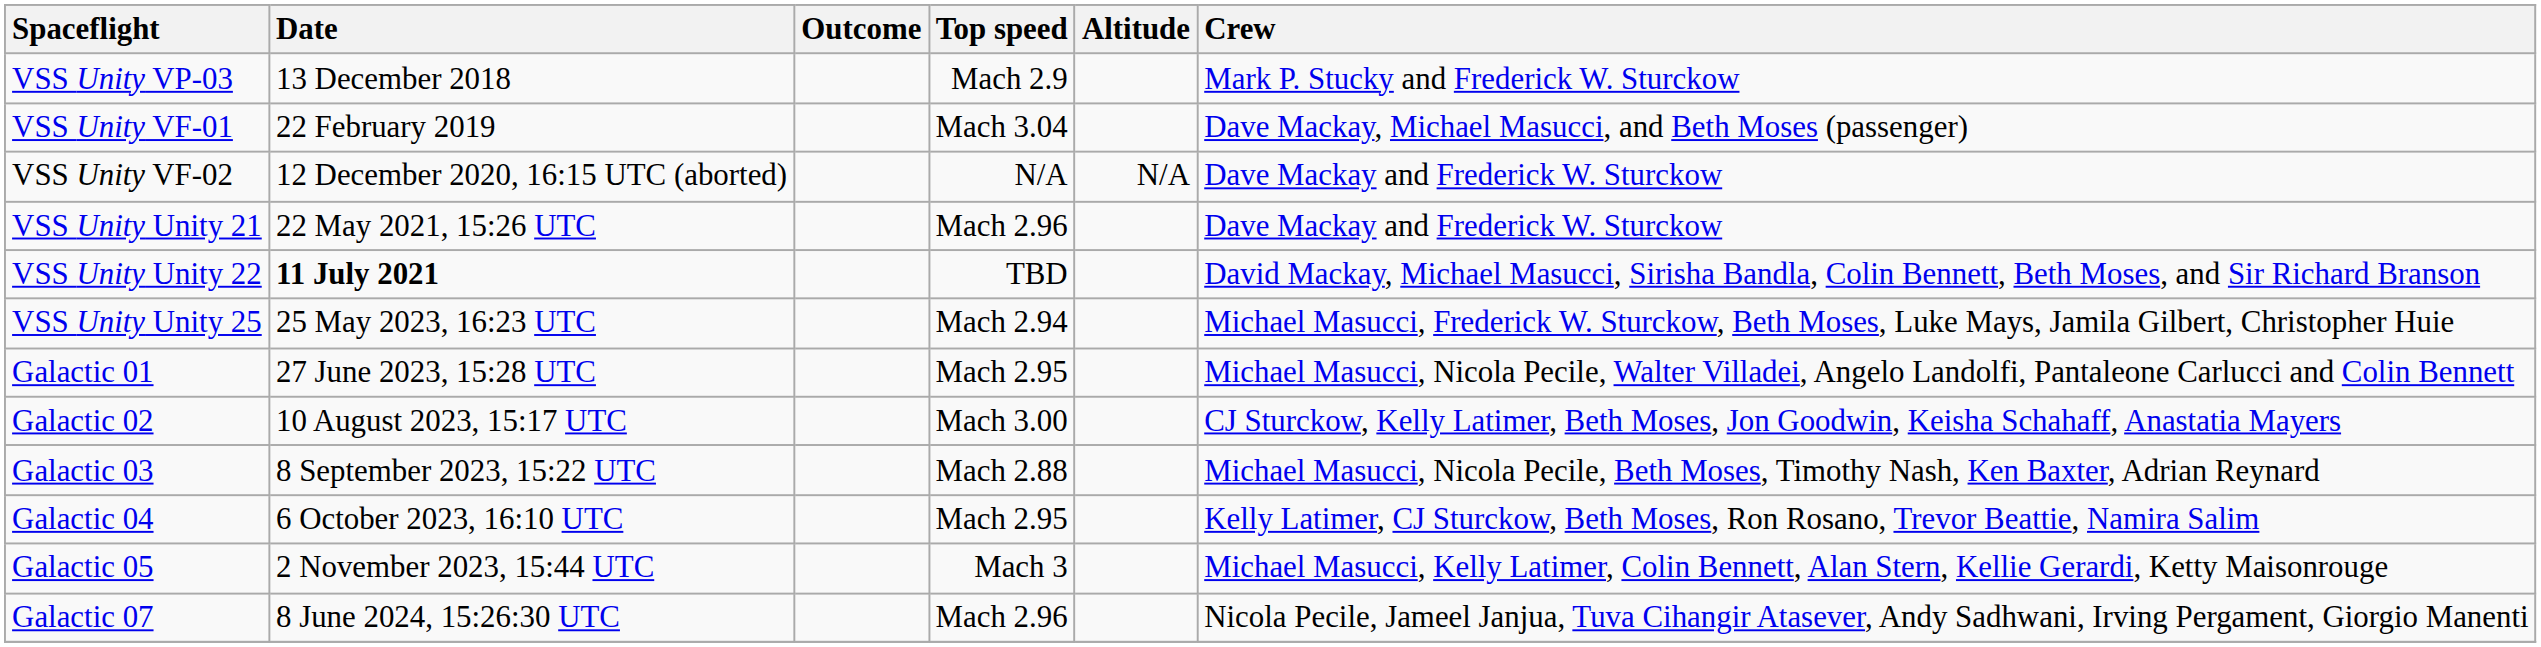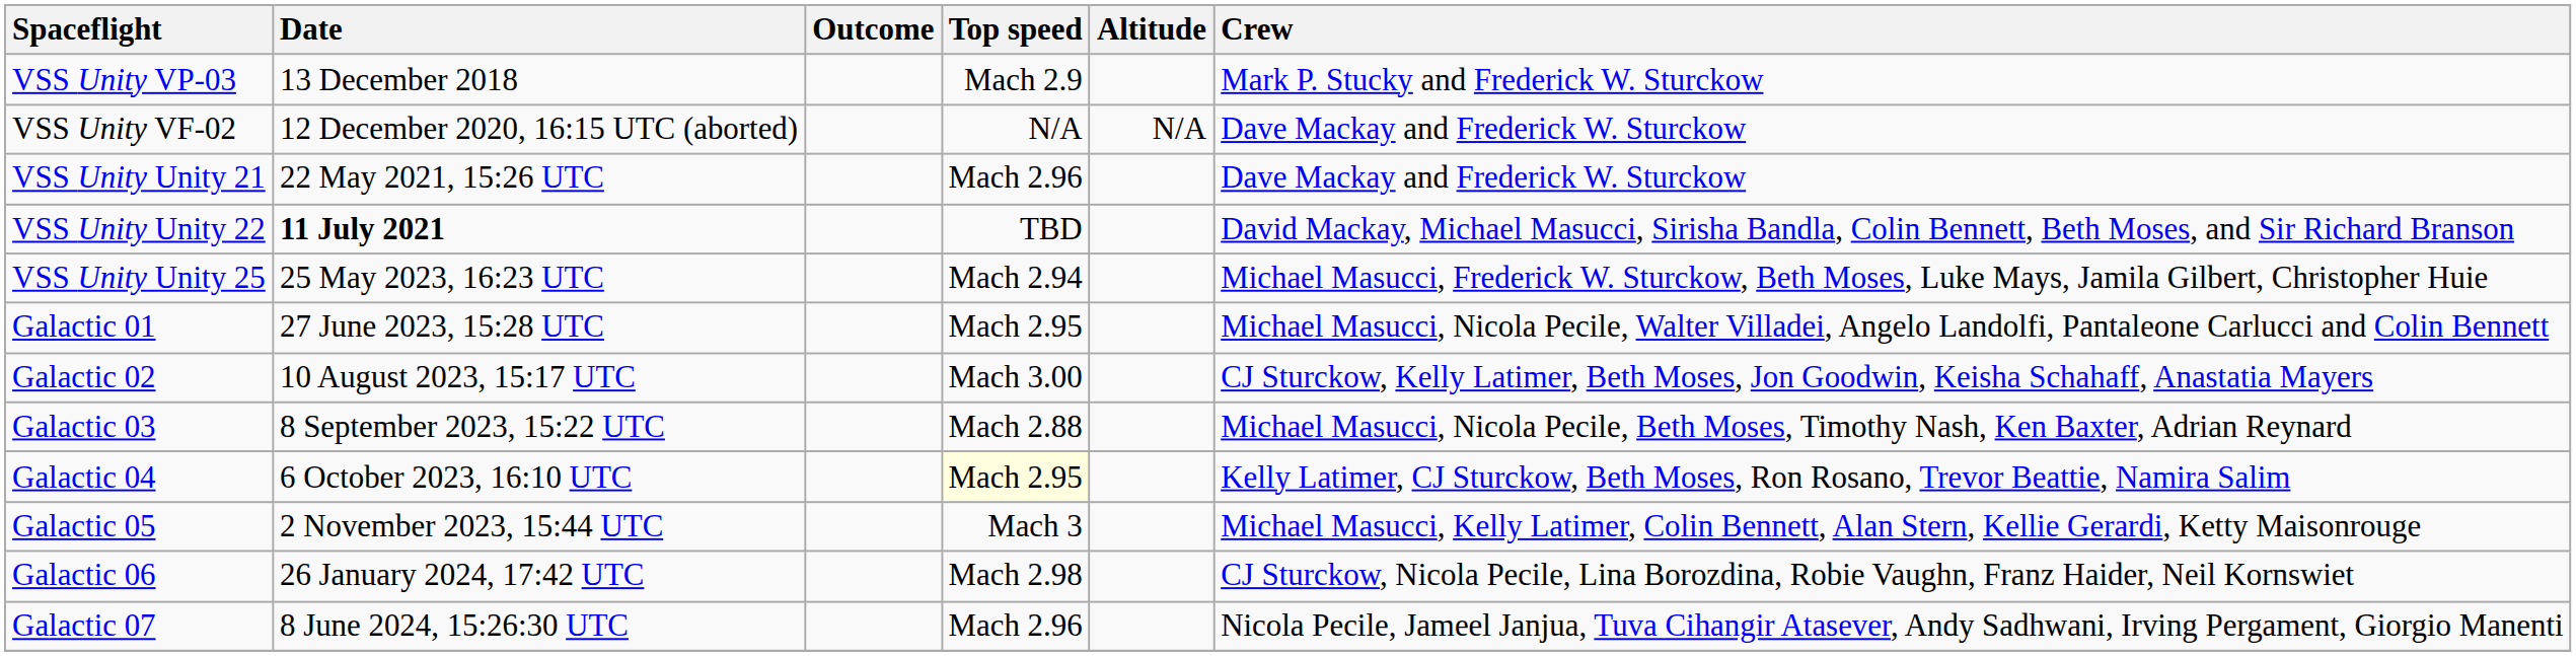 <table class="wikitable">
 <tr>
 <th style="text-align:left;">Spaceflight</th>
 <th style="text-align:left;">Date</th>
 <th>Outcome</th>
 <th style="text-align:right;">Top speed</th>
 <th style="text-align:right;">Altitude</th>
 <th style="text-align:left;">Crew</th>
 </tr>
 <tr>
 <td style="text-align:left;"><a href='#'>VSS <em>Unity</em> VP-03</a></td>
 <td style="text-align:left;">13 December 2018</td>
 <td></td>
 <td style="text-align:right;">Mach 2.9 </td>
 <td style="text-align:right;"></td>
 <td style="text-align:left;"><a href='#'>Mark P. Stucky</a> and <a href='#'>Frederick W. Sturckow</a></td>
-</tr>
-<tr>
-<td style="text-align:left;"><a href='#'>VSS <em>Unity</em> VF-01</a></td>
-<td style="text-align:left;">22 February 2019</td>
-<td></td>
-<td style="text-align:right;">Mach 3.04 </td>
-<td style="text-align:right;"> </td>
-<td style="text-align:left;"><a href='#'>Dave Mackay</a>, <a href='#'>Michael Masucci</a>, and <a href='#'>Beth Moses</a> (passenger)</td>
 </tr>
 <tr>
 <td style="text-align:left;">VSS <em>Unity</em> VF-02</td>
 <td style="text-align:left;">12 December 2020, 16:15 UTC (aborted)</td>
 <td></td>
 <td style="text-align:right;">N/A</td>
 <td style="text-align:right;">N/A</td>
 <td style="text-align:left;"><a href='#'>Dave Mackay</a> and <a href='#'>Frederick W. Sturckow</a></td>
 </tr>
 <tr>
 <td style="text-align:left;"><a href='#'>VSS <em>Unity</em> Unity 21</a></td>
 <td style="text-align:left;">22 May 2021, 15:26 <a href='#'>UTC</a></td>
 <td></td>
 <td>Mach 2.96</td>
 <td style="text-align:right;"></td>
 <td style="text-align:left;"><a href='#'>Dave Mackay</a> and <a href='#'>Frederick W. Sturckow</a></td>
 </tr>
 <tr>
 <td><a href='#'>VSS <em>Unity</em> Unity 22</a></td>
 <td><strong>11 July 2021</strong></td>
 <td></td>
 <td style="text-align:right;">TBD</td>
 <td style="text-align:right;"> </td>
 <td><a href='#'>David Mackay</a>, <a href='#'>Michael Masucci</a>, <a href='#'>Sirisha Bandla</a>, <a href='#'>Colin Bennett</a>, <a href='#'>Beth Moses</a>, and <a href='#'>Sir Richard Branson</a></td>
 </tr>
 <tr>
 <td><a href='#'>VSS <em>Unity</em> Unity 25</a></td>
 <td>25 May 2023, 16:23 <a href='#'>UTC</a></td>
 <td></td>
 <td>Mach 2.94</td>
 <td></td>
 <td><a href='#'>Michael Masucci</a>, <a href='#'>Frederick W. Sturckow</a>, <a href='#'>Beth Moses</a>, Luke Mays, Jamila Gilbert, Christopher Huie</td>
 </tr>
 <tr>
 <td><a href='#'>Galactic 01</a></td>
 <td>27 June 2023, 15:28 <a href='#'>UTC</a></td>
 <td></td>
 <td>Mach 2.95</td>
 <td></td>
 <td><a href='#'>Michael Masucci</a>, Nicola Pecile, <a href='#'>Walter Villadei</a>, Angelo Landolfi, Pantaleone Carlucci and <a href='#'>Colin Bennett</a></td>
 </tr>
 <tr>
 <td><a href='#'>Galactic 02</a></td>
 <td>10 August 2023, 15:17 <a href='#'>UTC</a></td>
 <td></td>
 <td>Mach 3.00</td>
 <td></td>
 <td><a href='#'>CJ Sturckow</a>, <a href='#'>Kelly Latimer</a>, <a href='#'>Beth Moses</a>, <a href='#'>Jon Goodwin</a>, <a href='#'>Keisha Schahaff</a>, <a href='#'>Anastatia Mayers</a></td>
 </tr>
 <tr>
 <td><a href='#'>Galactic 03</a></td>
 <td>8 September 2023, 15:22 <a href='#'>UTC</a></td>
 <td></td>
 <td>Mach 2.88</td>
 <td></td>
 <td><a href='#'>Michael Masucci</a>, Nicola Pecile, <a href='#'>Beth Moses</a>, Timothy Nash, <a href='#'>Ken Baxter</a>, Adrian Reynard</td>
 </tr>
 <tr>
 <td><a href='#'>Galactic 04</a></td>
 <td>6 October 2023, 16:10 <a href='#'>UTC</a></td>
 <td></td>
-<td>Mach 2.95</td>
+<td style="background: lightyellow;">Mach 2.95</td>
 <td></td>
 <td><a href='#'>Kelly Latimer</a>, <a href='#'>CJ Sturckow</a>, <a href='#'>Beth Moses</a>, Ron Rosano, <a href='#'>Trevor Beattie</a>, <a href='#'>Namira Salim</a></td>
 </tr>
 <tr>
 <td><a href='#'>Galactic 05</a></td>
 <td>2 November 2023, 15:44 <a href='#'>UTC</a></td>
 <td></td>
 <td style="text-align:right;">Mach 3</td>
 <td></td>
 <td><a href='#'>Michael Masucci</a>, <a href='#'>Kelly Latimer</a>, <a href='#'>Colin Bennett</a>, <a href='#'>Alan Stern</a>, <a href='#'>Kellie Gerardi</a>, Ketty Maisonrouge</td>
 </tr>
 <tr>
+<td><a href='#'>Galactic 06</a></td>
+<td>26 January 2024, 17:42 <a href='#'>UTC</a></td>
+<td></td>
+<td>Mach 2.98</td>
+<td></td>
+<td><a href='#'>CJ Sturckow</a>, Nicola Pecile, Lina Borozdina, Robie Vaughn, Franz Haider, Neil Kornswiet</td>
+</tr>
+<tr>
 <td><a href='#'>Galactic 07</a></td>
 <td>8 June 2024, 15:26:30 <a href='#'>UTC</a></td>
 <td></td>
 <td>Mach 2.96</td>
 <td></td>
 <td>Nicola Pecile, Jameel Janjua, <a href='#'>Tuva Cihangir Atasever</a>, Andy Sadhwani, Irving Pergament, Giorgio Manenti</td>
 </tr>
 <tr>
 </tr>
 </table>
